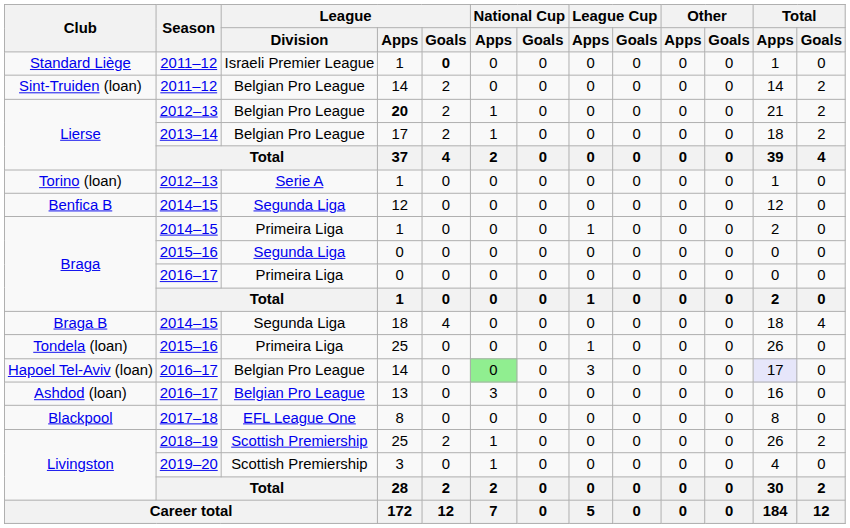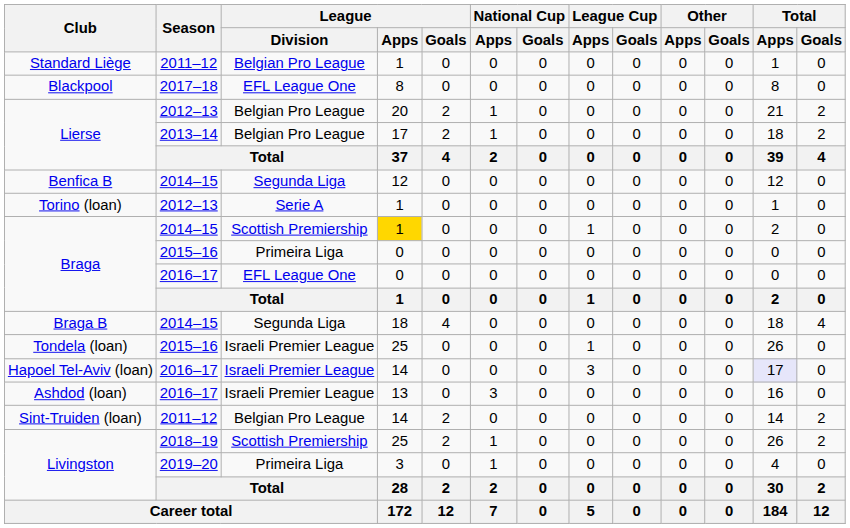 <table class="wikitable" style="text-align: center">
 <tr>
 <th rowspan="2">Club</th>
 <th rowspan="2">Season</th>
 <th colspan="3">League</th>
 <th colspan="2">National Cup</th>
 <th colspan="2">League Cup</th>
 <th colspan="2">Other</th>
 <th colspan="2">Total</th>
 </tr>
 <tr>
 <th>Division</th>
 <th>Apps</th>
 <th>Goals</th>
 <th>Apps</th>
 <th>Goals</th>
 <th>Apps</th>
 <th>Goals</th>
 <th>Apps</th>
 <th>Goals</th>
 <th>Apps</th>
 <th>Goals</th>
 </tr>
 <tr>
 <td><a href='#'>Standard Liège</a></td>
 <td><a href='#'>2011–12</a></td>
-<td>Israeli Premier League</td>
+<td><a href='#'>Belgian Pro League</a></td>
 <td>1</td>
-<td><strong>0</strong></td>
+<td>0</td>
 <td>0</td>
 <td>0</td>
 <td>0</td>
 <td>0</td>
 <td>0</td>
 <td>0</td>
 <td>1</td>
 <td>0</td>
 </tr>
 <tr>
-<td><a href='#'>Sint-Truiden</a> (loan)</td>
-<td><a href='#'>2011–12</a></td>
-<td>Belgian Pro League</td>
-<td>14</td>
-<td>2</td>
+<td><a href='#'>Blackpool</a></td>
+<td><a href='#'>2017–18</a></td>
+<td><a href='#'>EFL League One</a></td>
+<td>8</td>
 <td>0</td>
 <td>0</td>
 <td>0</td>
 <td>0</td>
 <td>0</td>
 <td>0</td>
-<td>14</td>
-<td>2</td>
+<td>0</td>
+<td>8</td>
+<td>0</td>
 </tr>
 <tr>
 <td rowspan=3><a href='#'>Lierse</a></td>
 <td><a href='#'>2012–13</a></td>
 <td>Belgian Pro League</td>
-<td><strong>20</strong></td>
+<td>20</td>
 <td>2</td>
 <td>1</td>
 <td>0</td>
 <td>0</td>
 <td>0</td>
 <td>0</td>
 <td>0</td>
 <td>21</td>
 <td>2</td>
 </tr>
 <tr>
 <td><a href='#'>2013–14</a></td>
 <td>Belgian Pro League</td>
 <td>17</td>
 <td>2</td>
 <td>1</td>
 <td>0</td>
 <td>0</td>
 <td>0</td>
 <td>0</td>
 <td>0</td>
 <td>18</td>
 <td>2</td>
 </tr>
 <tr>
 <th colspan=2>Total</th>
 <th>37</th>
 <th>4</th>
 <th>2</th>
 <th>0</th>
 <th>0</th>
 <th>0</th>
 <th>0</th>
 <th>0</th>
 <th>39</th>
 <th>4</th>
 </tr>
 <tr>
+<td><a href='#'>Benfica B</a></td>
+<td><a href='#'>2014–15</a></td>
+<td><a href='#'>Segunda Liga</a></td>
+<td>12</td>
+<td>0</td>
+<td>0</td>
+<td>0</td>
+<td>0</td>
+<td>0</td>
+<td>0</td>
+<td>0</td>
+<td>12</td>
+<td>0</td>
+</tr>
+<tr>
 <td><a href='#'>Torino</a> (loan)</td>
 <td><a href='#'>2012–13</a></td>
 <td><a href='#'>Serie A</a></td>
 <td>1</td>
 <td>0</td>
 <td>0</td>
 <td>0</td>
 <td>0</td>
 <td>0</td>
 <td>0</td>
 <td>0</td>
 <td>1</td>
 <td>0</td>
 </tr>
 <tr>
-<td><a href='#'>Benfica B</a></td>
-<td><a href='#'>2014–15</a></td>
-<td><a href='#'>Segunda Liga</a></td>
-<td>12</td>
-<td>0</td>
-<td>0</td>
-<td>0</td>
-<td>0</td>
-<td>0</td>
-<td>0</td>
-<td>0</td>
-<td>12</td>
-<td>0</td>
-</tr>
-<tr>
 <td rowspan=4><a href='#'>Braga</a></td>
 <td><a href='#'>2014–15</a></td>
-<td>Primeira Liga</td>
-<td>1</td>
+<td><a href='#'>Scottish Premiership</a></td>
+<td style="background: gold;">1</td>
 <td>0</td>
 <td>0</td>
 <td>0</td>
 <td>1</td>
 <td>0</td>
 <td>0</td>
 <td>0</td>
 <td>2</td>
 <td>0</td>
 </tr>
 <tr>
 <td><a href='#'>2015–16</a></td>
-<td><a href='#'>Segunda Liga</a></td>
+<td>Primeira Liga</td>
 <td>0</td>
 <td>0</td>
 <td>0</td>
 <td>0</td>
 <td>0</td>
 <td>0</td>
 <td>0</td>
 <td>0</td>
 <td>0</td>
 <td>0</td>
 </tr>
 <tr>
 <td><a href='#'>2016–17</a></td>
-<td>Primeira Liga</td>
+<td><a href='#'>EFL League One</a></td>
 <td>0</td>
 <td>0</td>
 <td>0</td>
 <td>0</td>
 <td>0</td>
 <td>0</td>
 <td>0</td>
 <td>0</td>
 <td>0</td>
 <td>0</td>
 </tr>
 <tr>
 <th colspan=2>Total</th>
 <th>1</th>
 <th>0</th>
 <th>0</th>
 <th>0</th>
 <th>1</th>
 <th>0</th>
 <th>0</th>
 <th>0</th>
 <th>2</th>
 <th>0</th>
 </tr>
 <tr>
 <td><a href='#'>Braga B</a></td>
 <td><a href='#'>2014–15</a></td>
 <td>Segunda Liga</td>
 <td>18</td>
 <td>4</td>
 <td>0</td>
 <td>0</td>
 <td>0</td>
 <td>0</td>
 <td>0</td>
 <td>0</td>
 <td>18</td>
 <td>4</td>
 </tr>
 <tr>
 <td><a href='#'>Tondela</a> (loan)</td>
 <td><a href='#'>2015–16</a></td>
-<td>Primeira Liga</td>
+<td>Israeli Premier League</td>
 <td>25</td>
 <td>0</td>
 <td>0</td>
 <td>0</td>
 <td>1</td>
 <td>0</td>
 <td>0</td>
 <td>0</td>
 <td>26</td>
 <td>0</td>
 </tr>
 <tr>
 <td><a href='#'>Hapoel Tel-Aviv</a> (loan)</td>
 <td><a href='#'>2016–17</a></td>
-<td>Belgian Pro League</td>
+<td><a href='#'>Israeli Premier League</a></td>
 <td>14</td>
 <td>0</td>
-<td style="background: lightgreen;">0</td>
+<td>0</td>
 <td>0</td>
 <td>3</td>
 <td>0</td>
 <td>0</td>
 <td>0</td>
 <td style="background: lavender;">17</td>
 <td>0</td>
 </tr>
 <tr>
 <td><a href='#'>Ashdod</a> (loan)</td>
 <td><a href='#'>2016–17</a></td>
-<td><a href='#'>Belgian Pro League</a></td>
+<td>Israeli Premier League</td>
 <td>13</td>
 <td>0</td>
 <td>3</td>
 <td>0</td>
 <td>0</td>
 <td>0</td>
 <td>0</td>
 <td>0</td>
 <td>16</td>
 <td>0</td>
 </tr>
 <tr>
-<td><a href='#'>Blackpool</a></td>
-<td><a href='#'>2017–18</a></td>
-<td><a href='#'>EFL League One</a></td>
-<td>8</td>
+<td><a href='#'>Sint-Truiden</a> (loan)</td>
+<td><a href='#'>2011–12</a></td>
+<td>Belgian Pro League</td>
+<td>14</td>
+<td>2</td>
 <td>0</td>
 <td>0</td>
 <td>0</td>
 <td>0</td>
 <td>0</td>
 <td>0</td>
-<td>0</td>
-<td>8</td>
-<td>0</td>
+<td>14</td>
+<td>2</td>
 </tr>
 <tr>
 <td rowspan=3><a href='#'>Livingston</a></td>
 <td><a href='#'>2018–19</a></td>
 <td><a href='#'>Scottish Premiership</a></td>
 <td>25</td>
 <td>2</td>
 <td>1</td>
 <td>0</td>
 <td>0</td>
 <td>0</td>
 <td>0</td>
 <td>0</td>
 <td>26</td>
 <td>2</td>
 </tr>
 <tr>
 <td><a href='#'>2019–20</a></td>
-<td>Scottish Premiership</td>
+<td>Primeira Liga</td>
 <td>3</td>
 <td>0</td>
 <td>1</td>
 <td>0</td>
 <td>0</td>
 <td>0</td>
 <td>0</td>
 <td>0</td>
 <td>4</td>
 <td>0</td>
 </tr>
 <tr>
 <th colspan=2>Total</th>
 <th>28</th>
 <th>2</th>
 <th>2</th>
 <th>0</th>
 <th>0</th>
 <th>0</th>
 <th>0</th>
 <th>0</th>
 <th>30</th>
 <th>2</th>
 </tr>
 <tr>
 <th colspan=3>Career total</th>
 <th>172</th>
 <th>12</th>
 <th>7</th>
 <th>0</th>
 <th>5</th>
 <th>0</th>
 <th>0</th>
 <th>0</th>
 <th>184</th>
 <th>12</th>
 </tr>
 </table>
